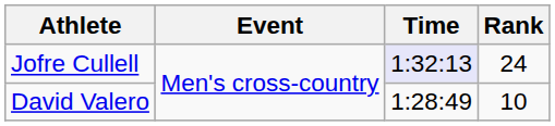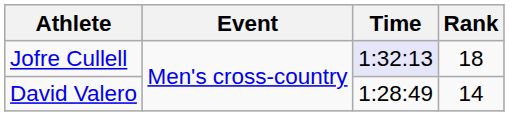 <table class="wikitable" style="font-size:90%">
 <tr>
 <th>Athlete</th>
 <th>Event</th>
 <th>Time</th>
 <th>Rank</th>
 </tr>
 <tr align=center>
 <td align=left><a href='#'>Jofre Cullell</a></td>
 <td align=left rowspan=2><a href='#'>Men's cross-country</a></td>
 <td style="background: lavender;">1:32:13</td>
-<td>24</td>
+<td>18</td>
 </tr>
 <tr align=center>
 <td align=left><a href='#'>David Valero</a></td>
 <td>1:28:49</td>
-<td>10</td>
+<td>14</td>
 </tr>
 </table>
